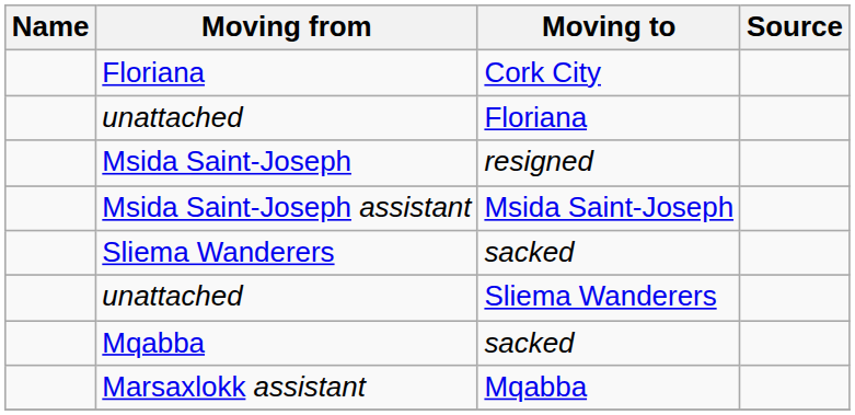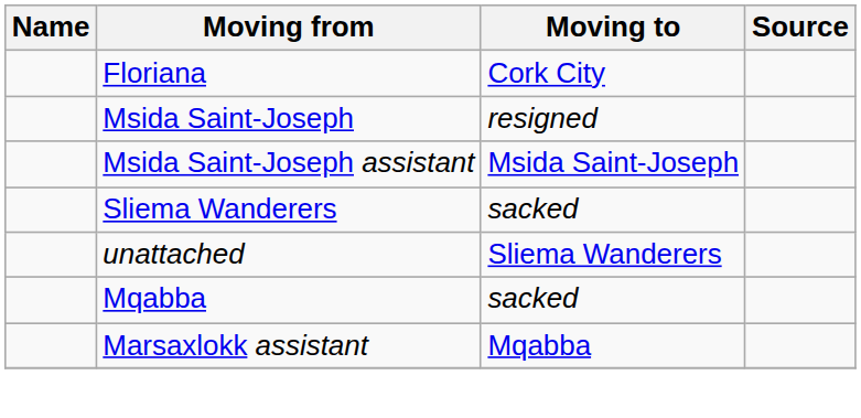 <table class="wikitable sortable">
 <tr>
 <th>Name</th>
 <th>Moving from</th>
 <th>Moving to</th>
 <th>Source</th>
 </tr>
 <tr>
 <td> </td>
 <td><a href='#'>Floriana</a></td>
 <td> <a href='#'>Cork City</a></td>
-<td></td>
-</tr>
-<tr>
-<td> </td>
-<td><em>unattached</em></td>
-<td><a href='#'>Floriana</a></td>
 <td></td>
 </tr>
 <tr>
 <td> </td>
 <td><a href='#'>Msida Saint-Joseph</a></td>
 <td><em>resigned</em></td>
 <td></td>
 </tr>
 <tr>
 <td> </td>
 <td><a href='#'>Msida Saint-Joseph</a> <em>assistant</em></td>
 <td><a href='#'>Msida Saint-Joseph</a></td>
 <td></td>
 </tr>
 <tr>
 <td> </td>
 <td><a href='#'>Sliema Wanderers</a></td>
 <td><em>sacked</em></td>
 <td></td>
 </tr>
 <tr>
 <td> </td>
 <td><em>unattached</em></td>
 <td><a href='#'>Sliema Wanderers</a></td>
 <td></td>
 </tr>
 <tr>
 <td> </td>
 <td><a href='#'>Mqabba</a></td>
 <td><em>sacked</em></td>
 <td></td>
 </tr>
 <tr>
 <td> </td>
 <td><a href='#'>Marsaxlokk</a> <em>assistant</em></td>
 <td><a href='#'>Mqabba</a></td>
 <td></td>
 </tr>
 <tr>
 </tr>
 </table>
